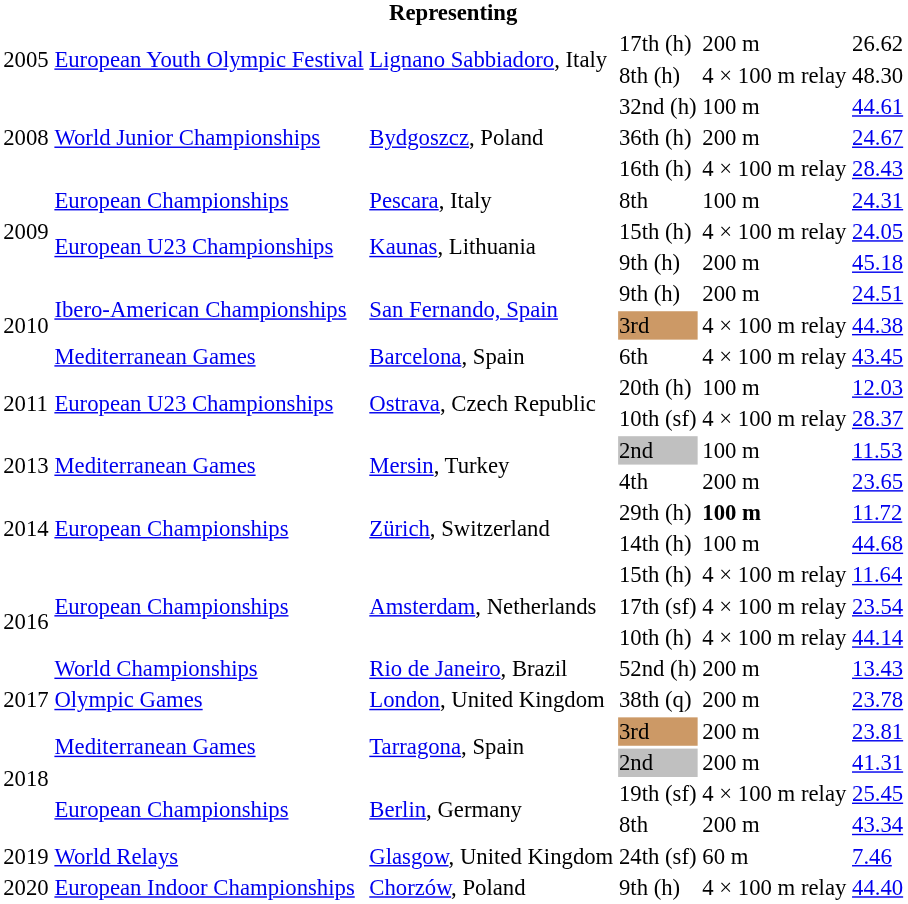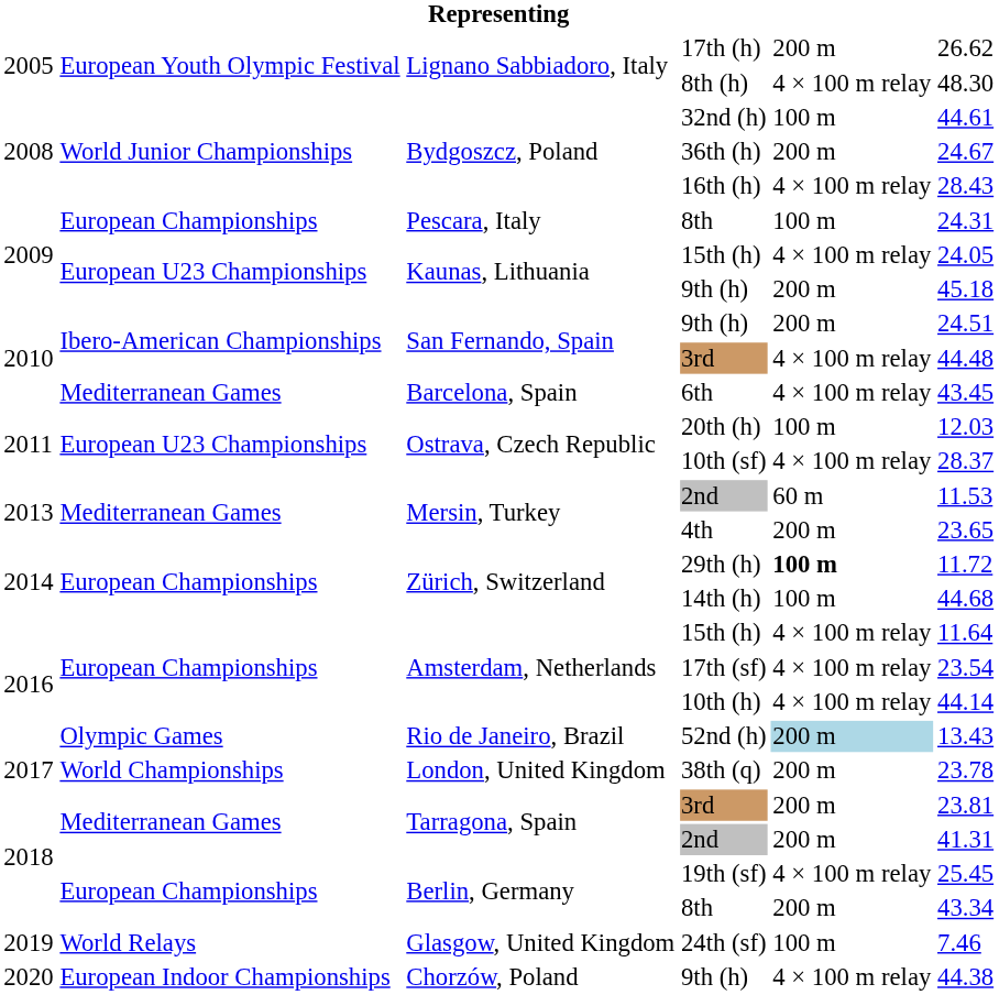 <table>
 <tr>
 <th colspan="6">Representing </th>
 </tr>
 <tr>
 <td rowspan=2>2005</td>
 <td rowspan=2><a href='#'>European Youth Olympic Festival</a></td>
 <td rowspan=2><a href='#'>Lignano Sabbiadoro</a>, Italy</td>
 <td>17th (h)</td>
 <td>200 m</td>
 <td>26.62</td>
 </tr>
 <tr>
 <td>8th (h)</td>
 <td>4 × 100 m relay</td>
 <td>48.30</td>
 </tr>
 <tr>
 <td rowspan=3>2008</td>
 <td rowspan=3><a href='#'>World Junior Championships</a></td>
 <td rowspan=3><a href='#'>Bydgoszcz</a>, Poland</td>
 <td>32nd (h)</td>
 <td>100 m</td>
 <td><a href='#'>44.61</a></td>
 </tr>
 <tr>
 <td>36th (h)</td>
 <td>200 m</td>
 <td><a href='#'>24.67</a></td>
 </tr>
 <tr>
 <td>16th (h)</td>
 <td>4 × 100 m relay</td>
 <td><a href='#'>28.43</a></td>
 </tr>
 <tr>
 <td rowspan=3>2009</td>
 <td><a href='#'>European Championships</a></td>
 <td><a href='#'>Pescara</a>, Italy</td>
 <td>8th</td>
 <td>100 m</td>
 <td><a href='#'>24.31</a></td>
 </tr>
 <tr>
 <td rowspan=2><a href='#'>European U23 Championships</a></td>
 <td rowspan=2><a href='#'>Kaunas</a>, Lithuania</td>
 <td>15th (h)</td>
 <td>4 × 100 m relay</td>
 <td><a href='#'>24.05</a></td>
 </tr>
 <tr>
 <td>9th (h)</td>
 <td>200 m</td>
 <td><a href='#'>45.18</a></td>
 </tr>
 <tr>
 <td rowspan=3>2010</td>
 <td rowspan=2><a href='#'>Ibero-American Championships</a></td>
 <td rowspan=2><a href='#'>San Fernando, Spain</a></td>
 <td>9th (h)</td>
 <td>200 m</td>
 <td><a href='#'>24.51</a></td>
 </tr>
 <tr>
 <td bgcolor=cc9966>3rd</td>
 <td>4 × 100 m relay</td>
-<td><a href='#'>44.38</a></td>
+<td><a href='#'>44.48</a></td>
 </tr>
 <tr>
 <td><a href='#'>Mediterranean Games</a></td>
 <td><a href='#'>Barcelona</a>, Spain</td>
 <td>6th</td>
 <td>4 × 100 m relay</td>
 <td><a href='#'>43.45</a></td>
 </tr>
 <tr>
 <td rowspan=2>2011</td>
 <td rowspan=2><a href='#'>European U23 Championships</a></td>
 <td rowspan=2><a href='#'>Ostrava</a>, Czech Republic</td>
 <td>20th (h)</td>
 <td>100 m</td>
 <td><a href='#'>12.03</a></td>
 </tr>
 <tr>
 <td>10th (sf)</td>
 <td>4 × 100 m relay</td>
 <td><a href='#'>28.37</a></td>
 </tr>
 <tr>
 <td rowspan=2>2013</td>
 <td rowspan=2><a href='#'>Mediterranean Games</a></td>
 <td rowspan=2><a href='#'>Mersin</a>, Turkey</td>
 <td bgcolor=silver>2nd</td>
-<td>100 m</td>
+<td>60 m</td>
 <td><a href='#'>11.53</a></td>
 </tr>
 <tr>
 <td>4th</td>
 <td>200 m</td>
 <td><a href='#'>23.65</a></td>
 </tr>
 <tr>
 <td rowspan=2>2014</td>
 <td rowspan=2><a href='#'>European Championships</a></td>
 <td rowspan=2><a href='#'>Zürich</a>, Switzerland</td>
 <td>29th (h)</td>
 <td><strong>100 m</strong></td>
 <td><a href='#'>11.72</a></td>
 </tr>
 <tr>
 <td>14th (h)</td>
 <td>100 m</td>
 <td><a href='#'>44.68</a></td>
 </tr>
 <tr>
 <td rowspan=4>2016</td>
 <td rowspan=3><a href='#'>European Championships</a></td>
 <td rowspan=3><a href='#'>Amsterdam</a>, Netherlands</td>
 <td>15th (h)</td>
 <td>4 × 100 m relay</td>
 <td><a href='#'>11.64</a></td>
 </tr>
 <tr>
 <td>17th (sf)</td>
 <td>4 × 100 m relay</td>
 <td><a href='#'>23.54</a></td>
 </tr>
 <tr>
 <td>10th (h)</td>
 <td>4 × 100 m relay</td>
 <td><a href='#'>44.14</a></td>
 </tr>
 <tr>
-<td><a href='#'>World Championships</a></td>
+<td><a href='#'>Olympic Games</a></td>
 <td><a href='#'>Rio de Janeiro</a>, Brazil</td>
 <td>52nd (h)</td>
-<td>200 m</td>
+<td style="background: lightblue;">200 m</td>
 <td><a href='#'>13.43</a></td>
 </tr>
 <tr>
 <td>2017</td>
-<td><a href='#'>Olympic Games</a></td>
+<td><a href='#'>World Championships</a></td>
 <td><a href='#'>London</a>, United Kingdom</td>
 <td>38th (q)</td>
 <td>200 m</td>
 <td><a href='#'>23.78</a></td>
 </tr>
 <tr>
 <td rowspan=4>2018</td>
 <td rowspan=2><a href='#'>Mediterranean Games</a></td>
 <td rowspan=2><a href='#'>Tarragona</a>, Spain</td>
 <td bgcolor=cc9966>3rd</td>
 <td>200 m</td>
 <td><a href='#'>23.81</a></td>
 </tr>
 <tr>
 <td bgcolor=silver>2nd</td>
 <td>200 m</td>
 <td><a href='#'>41.31</a></td>
 </tr>
 <tr>
 <td rowspan=2><a href='#'>European Championships</a></td>
 <td rowspan=2><a href='#'>Berlin</a>, Germany</td>
 <td>19th (sf)</td>
 <td>4 × 100 m relay</td>
 <td><a href='#'>25.45</a></td>
 </tr>
 <tr>
 <td>8th</td>
 <td>200 m</td>
 <td><a href='#'>43.34</a></td>
 </tr>
 <tr>
 <td>2019</td>
 <td><a href='#'>World Relays</a></td>
 <td><a href='#'>Glasgow</a>, United Kingdom</td>
 <td>24th (sf)</td>
-<td>60 m</td>
+<td>100 m</td>
 <td><a href='#'>7.46</a></td>
 </tr>
 <tr>
 <td>2020</td>
 <td><a href='#'>European Indoor Championships</a></td>
 <td><a href='#'>Chorzów</a>, Poland</td>
 <td>9th (h)</td>
 <td>4 × 100 m relay</td>
-<td><a href='#'>44.40</a></td>
+<td><a href='#'>44.38</a></td>
 </tr>
 </table>
